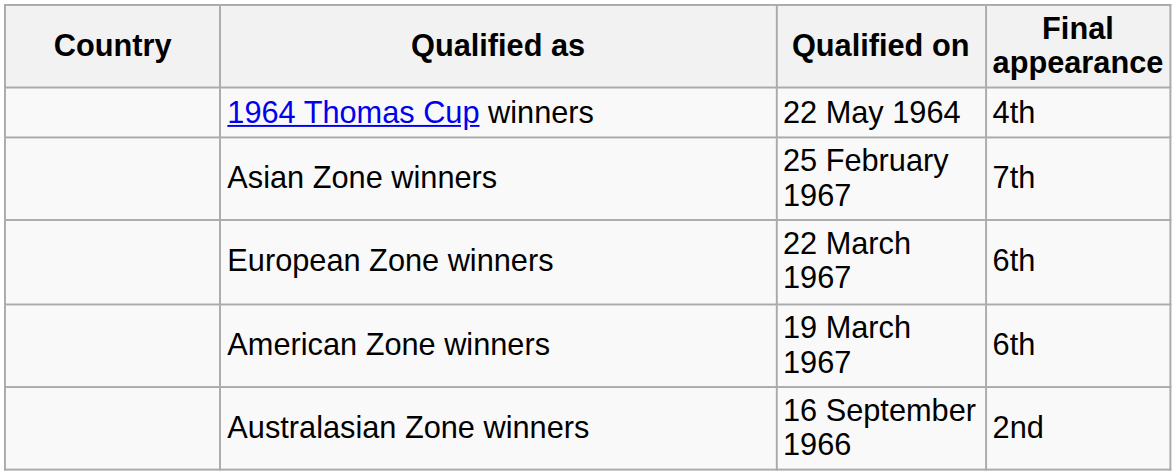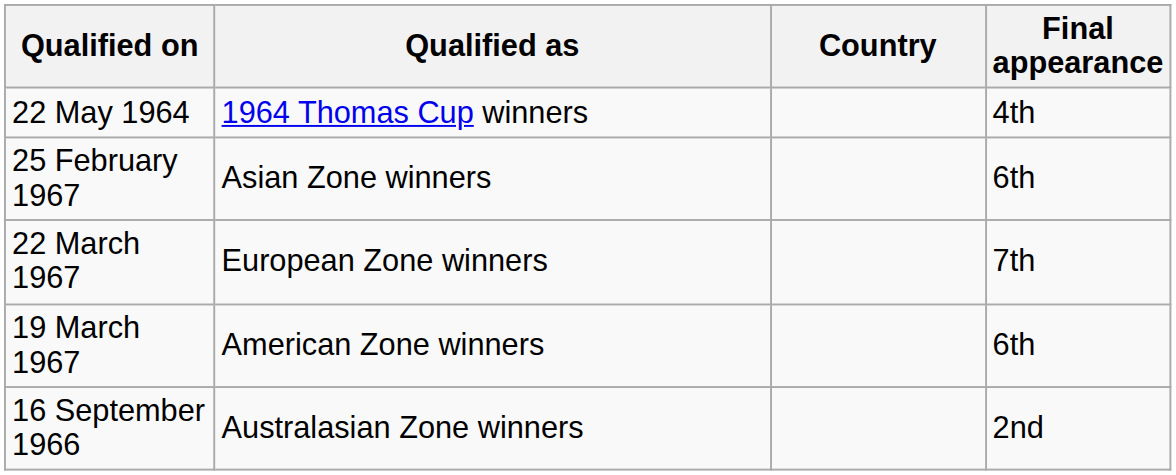 <table class="sortable wikitable">
 <tr>
+<th width="110">Qualified on</th>
+<th width="350">Qualified as</th>
 <th width="120">Country</th>
-<th width="350">Qualified as</th>
-<th width="110">Qualified on</th>
 <th>Final appearance</th>
 </tr>
 <tr>
+<td>22 May 1964</td>
+<td><a href='#'>1964 Thomas Cup</a> winners</td>
 <td></td>
-<td><a href='#'>1964 Thomas Cup</a> winners</td>
-<td>22 May 1964</td>
 <td>4th</td>
 </tr>
 <tr>
+<td>25 February 1967</td>
+<td>Asian Zone winners</td>
 <td></td>
-<td>Asian Zone winners</td>
-<td>25 February 1967</td>
+<td>6th</td>
+</tr>
+<tr>
+<td>22 March 1967</td>
+<td>European Zone winners</td>
+<td></td>
 <td>7th</td>
 </tr>
 <tr>
+<td>19 March 1967</td>
+<td>American Zone winners</td>
 <td></td>
-<td>European Zone winners</td>
-<td>22 March 1967</td>
 <td>6th</td>
 </tr>
 <tr>
+<td>16 September 1966</td>
+<td>Australasian Zone winners</td>
 <td></td>
-<td>American Zone winners</td>
-<td>19 March 1967</td>
-<td>6th</td>
-</tr>
-<tr>
-<td></td>
-<td>Australasian Zone winners</td>
-<td>16 September 1966</td>
 <td>2nd</td>
 </tr>
 </table>
